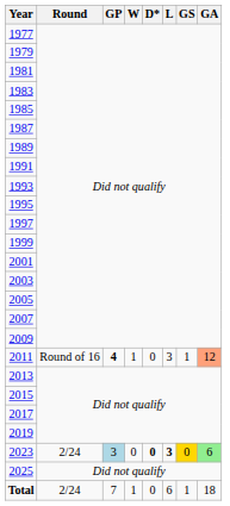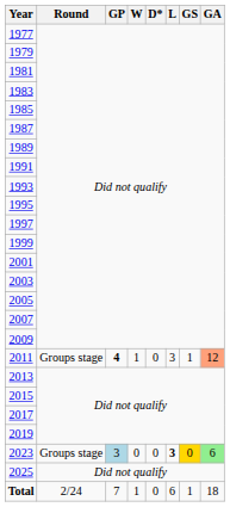 <table class="wikitable" style="text-align: center;">
 <tr>
 <th>Year</th>
 <th>Round</th>
 <th>GP</th>
 <th>W</th>
 <th>D*</th>
 <th>L</th>
 <th>GS</th>
 <th>GA</th>
 </tr>
 <tr>
 <td> <a href='#'>1977</a></td>
 <td colspan=7 rowspan=17><em>Did not qualify</em></td>
 </tr>
 <tr>
 <td> <a href='#'>1979</a></td>
 </tr>
 <tr>
 <td> <a href='#'>1981</a></td>
 </tr>
 <tr>
 <td> <a href='#'>1983</a></td>
 </tr>
 <tr>
 <td> <a href='#'>1985</a></td>
 </tr>
 <tr>
 <td> <a href='#'>1987</a></td>
 </tr>
 <tr>
 <td> <a href='#'>1989</a></td>
 </tr>
 <tr>
 <td> <a href='#'>1991</a></td>
 </tr>
 <tr>
 <td> <a href='#'>1993</a></td>
 </tr>
 <tr>
 <td> <a href='#'>1995</a></td>
 </tr>
 <tr>
 <td> <a href='#'>1997</a></td>
 </tr>
 <tr>
 <td> <a href='#'>1999</a></td>
 </tr>
 <tr>
 <td> <a href='#'>2001</a></td>
 </tr>
 <tr>
 <td> <a href='#'>2003</a></td>
 </tr>
 <tr>
 <td> <a href='#'>2005</a></td>
 </tr>
 <tr>
 <td> <a href='#'>2007</a></td>
 </tr>
 <tr>
 <td> <a href='#'>2009</a></td>
 </tr>
 <tr>
 <td> <a href='#'>2011</a></td>
-<td>Round of 16</td>
+<td>Groups stage</td>
 <td><strong>4</strong></td>
 <td>1</td>
 <td>0</td>
 <td>3</td>
 <td>1</td>
 <td style="background: lightsalmon;">12</td>
 </tr>
 <tr>
 <td> <a href='#'>2013</a></td>
 <td colspan=7 rowspan=4><em>Did not qualify</em></td>
 </tr>
 <tr>
 <td> <a href='#'>2015</a></td>
 </tr>
 <tr>
 <td> <a href='#'>2017</a></td>
 </tr>
 <tr>
 <td> <a href='#'>2019</a></td>
 </tr>
 <tr>
 <td> <a href='#'>2023</a></td>
-<td>2/24</td>
+<td>Groups stage</td>
 <td style="background: lightblue;">3</td>
 <td>0</td>
-<td><strong>0</strong></td>
+<td>0</td>
 <td><strong>3</strong></td>
 <td style="background: gold;">0</td>
 <td style="background: lightgreen;">6</td>
 </tr>
 <tr>
 <td> <a href='#'>2025</a></td>
 <td colspan=7><em>Did not qualify</em></td>
 </tr>
 <tr>
 <td><strong>Total</strong></td>
 <td>2/24</td>
 <td>7</td>
 <td>1</td>
 <td>0</td>
 <td>6</td>
 <td>1</td>
 <td>18</td>
 </tr>
 </table>
